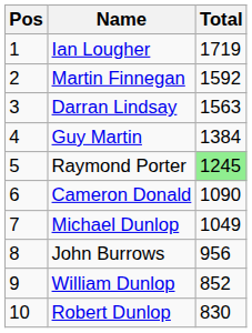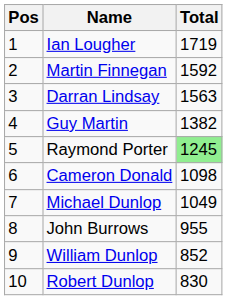 <table class="wikitable" border="1">
 <tr>
 <th>Pos</th>
 <th>Name</th>
 <th>Total</th>
 </tr>
 <tr>
 <td>1</td>
 <td><a href='#'>Ian Lougher</a></td>
 <td>1719</td>
 </tr>
 <tr>
 <td>2</td>
 <td><a href='#'>Martin Finnegan</a></td>
 <td>1592</td>
 </tr>
 <tr>
 <td>3</td>
 <td><a href='#'>Darran Lindsay</a></td>
 <td>1563</td>
 </tr>
 <tr>
 <td>4</td>
 <td><a href='#'>Guy Martin</a></td>
-<td>1384</td>
+<td>1382</td>
 </tr>
 <tr>
 <td>5</td>
 <td>Raymond Porter</td>
 <td style="background: lightgreen;">1245</td>
 </tr>
 <tr>
 <td>6</td>
 <td><a href='#'>Cameron Donald</a></td>
-<td>1090</td>
+<td>1098</td>
 </tr>
 <tr>
 <td>7</td>
 <td><a href='#'>Michael Dunlop</a></td>
 <td>1049</td>
 </tr>
 <tr>
 <td>8</td>
 <td>John Burrows</td>
-<td>956</td>
+<td>955</td>
 </tr>
 <tr>
 <td>9</td>
 <td><a href='#'>William Dunlop</a></td>
 <td>852</td>
 </tr>
 <tr>
 <td>10</td>
 <td><a href='#'>Robert Dunlop</a></td>
 <td>830</td>
 </tr>
 </table>
